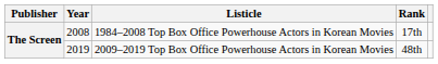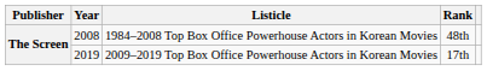 <table class="wikitable plainrowheaders sortable" style="margin-right: 0;">
 <tr>
 <th scope="col">Publisher</th>
 <th scope="col">Year</th>
 <th scope="col">Listicle</th>
 <th scope="col">Rank</th>
 <th scope="col" class="unsortable"></th>
 </tr>
 <tr>
 <th rowspan="2" scope="row">The Screen</th>
 <td>2008</td>
 <td>1984–2008 Top Box Office Powerhouse Actors in Korean Movies</td>
-<td style="text-align:center">17th</td>
+<td style="text-align:center">48th</td>
 <td style="text-align:center"></td>
 </tr>
 <tr>
 <td>2019</td>
 <td>2009–2019 Top Box Office Powerhouse Actors in Korean Movies</td>
-<td style="text-align:center">48th</td>
+<td style="text-align:center">17th</td>
 <td style="text-align:center"></td>
 </tr>
 </table>
